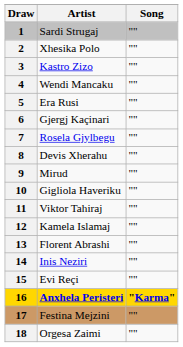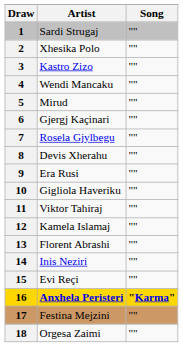 <table class="sortable wikitable plainrowheaders" style="margin: 1em auto 1em auto;">
 <tr>
 </tr>
 <tr>
 <th>Draw</th>
 <th>Artist</th>
 <th>Song</th>
 </tr>
 <tr style="background:silver;">
 <th scope="row" style="text-align:center; background:silver;">1</th>
 <td>Sardi Strugaj</td>
 <td>""</td>
 </tr>
 <tr>
 <th scope="row" style="text-align:center;">2</th>
 <td>Xhesika Polo</td>
 <td>""</td>
 </tr>
 <tr>
 <th scope="row" style="text-align:center;">3</th>
 <td><a href='#'>Kastro Zizo</a></td>
 <td>""</td>
 </tr>
 <tr>
 <th scope="row" style="text-align:center;">4</th>
 <td>Wendi Mancaku</td>
 <td>""</td>
 </tr>
 <tr>
 <th scope="row" style="text-align:center;">5</th>
-<td>Era Rusi</td>
+<td>Mirud</td>
 <td>""</td>
 </tr>
 <tr>
 <th scope="row" style="text-align:center;">6</th>
 <td>Gjergj Kaçinari</td>
 <td>""</td>
 </tr>
 <tr>
 <th scope="row" style="text-align:center;">7</th>
 <td><a href='#'>Rosela Gjylbegu</a></td>
 <td>""</td>
 </tr>
 <tr>
 <th scope="row" style="text-align:center;">8</th>
 <td>Devis Xherahu</td>
 <td>""</td>
 </tr>
 <tr>
 <th scope="row" style="text-align:center;">9</th>
-<td>Mirud</td>
+<td>Era Rusi</td>
 <td>""</td>
 </tr>
 <tr>
 <th scope="row" style="text-align:center;">10</th>
 <td>Gigliola Haveriku</td>
 <td>""</td>
 </tr>
 <tr>
 <th scope="row" style="text-align:center;">11</th>
 <td>Viktor Tahiraj</td>
 <td>""</td>
 </tr>
 <tr>
 <th scope="row" style="text-align:center;">12</th>
 <td>Kamela Islamaj</td>
 <td>""</td>
 </tr>
 <tr>
 <th scope="row" style="text-align:center;">13</th>
 <td>Florent Abrashi</td>
 <td>""</td>
 </tr>
 <tr>
 <th scope="row" style="text-align:center;">14</th>
 <td><a href='#'>Inis Neziri</a></td>
 <td>""</td>
 </tr>
 <tr>
 <th scope="row" style="text-align:center;">15</th>
 <td>Evi Reçi</td>
 <td>""</td>
 </tr>
 <tr style="font-weight:bold; background:gold;">
 <th scope="row" style="font-weight:bold; background:gold; text-align:center;">16</th>
 <td><a href='#'>Anxhela Peristeri</a></td>
 <td>"<a href='#'>Karma</a>"</td>
 </tr>
 <tr style="background:#CC9966;">
 <th scope="row" style="text-align:center; background:#CC9966;">17</th>
 <td>Festina Mejzini</td>
 <td>""</td>
 </tr>
 <tr>
 <th scope="row" style="text-align:center;">18</th>
 <td>Orgesa Zaimi</td>
 <td>""</td>
 </tr>
 </table>
